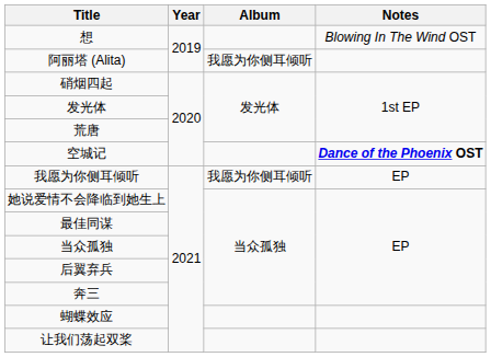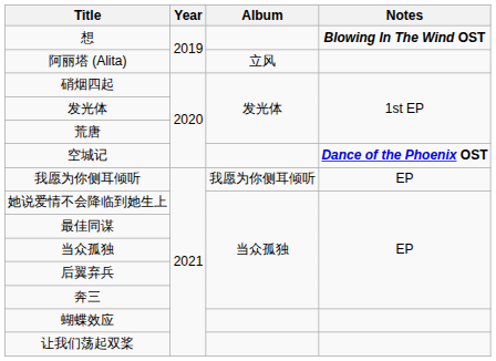 <table class=wikitable style=text-align:center>
 <tr>
 <th>Title</th>
 <th>Year</th>
 <th>Album</th>
 <th>Notes</th>
 </tr>
 <tr>
 <td>想</td>
 <td rowspan="2">2019</td>
 <td></td>
-<td><em>Blowing In The Wind</em> OST</td>
+<td><strong><em>Blowing In The Wind</em> OST</strong></td>
 </tr>
 <tr>
 <td>阿丽塔 (Alita)</td>
-<td>我愿为你侧耳倾听</td>
+<td>立风</td>
 <td></td>
 </tr>
 <tr>
 <td>硝烟四起</td>
 <td rowspan="4">2020</td>
 <td rowspan="3">发光体</td>
 <td rowspan="3">1st EP</td>
 </tr>
 <tr>
 <td>发光体</td>
 </tr>
 <tr>
 <td>荒唐</td>
 </tr>
 <tr>
 <td>空城记</td>
 <td></td>
 <td><strong><em><a href='#'>Dance of the Phoenix</a></em> OST</strong></td>
 </tr>
 <tr>
 <td>我愿为你侧耳倾听</td>
 <td rowspan="8">2021</td>
 <td>我愿为你侧耳倾听</td>
 <td>EP</td>
 </tr>
 <tr>
 <td>她说爱情不会降临到她生上</td>
 <td rowspan="5">当众孤独</td>
 <td rowspan="5">EP</td>
 </tr>
 <tr>
 <td>最佳同谋</td>
 </tr>
 <tr>
 <td>当众孤独</td>
 </tr>
 <tr>
 <td>后翼弃兵</td>
 </tr>
 <tr>
 <td>奔三</td>
 </tr>
 <tr>
 <td>蝴蝶效应</td>
 <td></td>
 <td></td>
 </tr>
 <tr>
 <td>让我们荡起双桨</td>
 <td></td>
 <td></td>
 </tr>
 </table>
